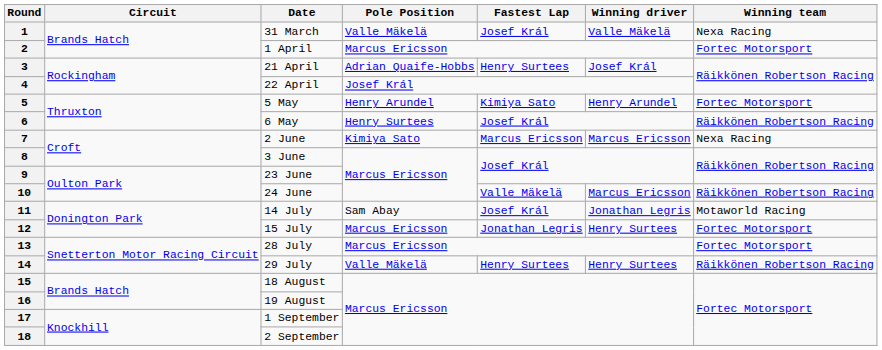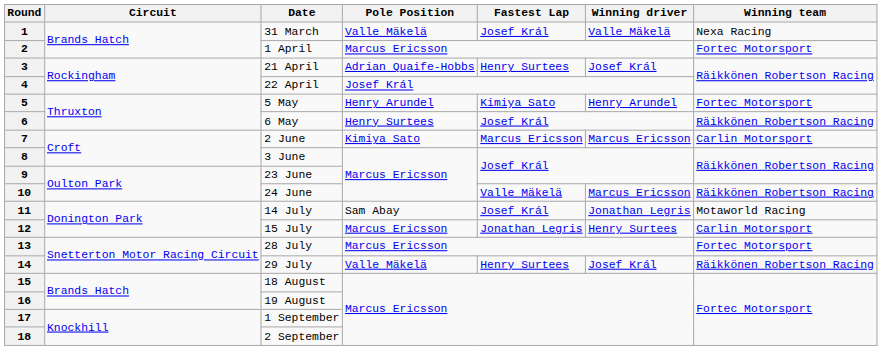 <table class="wikitable" style="font-size: 85%;">
 <tr>
 <th>Round</th>
 <th>Circuit</th>
 <th>Date</th>
 <th>Pole Position</th>
 <th>Fastest Lap</th>
 <th>Winning driver</th>
 <th>Winning team</th>
 </tr>
 <tr>
 <th>1</th>
 <td rowspan=2><a href='#'>Brands Hatch</a></td>
 <td>31 March</td>
 <td> <a href='#'>Valle Mäkelä</a></td>
 <td> <a href='#'>Josef Král</a></td>
 <td> <a href='#'>Valle Mäkelä</a></td>
 <td>Nexa Racing</td>
 </tr>
 <tr>
 <th>2</th>
 <td>1 April</td>
 <td colspan="3"> <a href='#'>Marcus Ericsson</a></td>
 <td><a href='#'>Fortec Motorsport</a></td>
 </tr>
 <tr>
 <th>3</th>
 <td rowspan=2><a href='#'>Rockingham</a></td>
 <td>21 April</td>
 <td nowrap> <a href='#'>Adrian Quaife-Hobbs</a></td>
 <td> <a href='#'>Henry Surtees</a></td>
 <td> <a href='#'>Josef Král</a></td>
 <td rowspan="2" nowrap=""><a href='#'>Räikkönen Robertson Racing</a></td>
 </tr>
 <tr>
 <th>4</th>
 <td>22 April</td>
 <td colspan="3"> <a href='#'>Josef Král</a></td>
 </tr>
 <tr>
 <th>5</th>
 <td rowspan=2><a href='#'>Thruxton</a></td>
 <td>5 May</td>
 <td> <a href='#'>Henry Arundel</a></td>
 <td> <a href='#'>Kimiya Sato</a></td>
 <td> <a href='#'>Henry Arundel</a></td>
 <td><a href='#'>Fortec Motorsport</a></td>
 </tr>
 <tr>
 <th>6</th>
 <td>6 May</td>
 <td> <a href='#'>Henry Surtees</a></td>
 <td colspan="2"> <a href='#'>Josef Král</a></td>
 <td><a href='#'>Räikkönen Robertson Racing</a></td>
 </tr>
 <tr>
 <th>7</th>
 <td rowspan=2><a href='#'>Croft</a></td>
 <td>2 June</td>
 <td> <a href='#'>Kimiya Sato</a></td>
 <td> <a href='#'>Marcus Ericsson</a></td>
 <td> <a href='#'>Marcus Ericsson</a></td>
-<td>Nexa Racing</td>
+<td><a href='#'>Carlin Motorsport</a></td>
 </tr>
 <tr>
 <th>8</th>
 <td>3 June</td>
 <td rowspan="3"> <a href='#'>Marcus Ericsson</a></td>
 <td colspan="2" rowspan="2"> <a href='#'>Josef Král</a></td>
 <td rowspan="2"><a href='#'>Räikkönen Robertson Racing</a></td>
 </tr>
 <tr>
 <th>9</th>
 <td rowspan=2><a href='#'>Oulton Park</a></td>
 <td>23 June</td>
 </tr>
 <tr>
 <th>10</th>
 <td>24 June</td>
 <td> <a href='#'>Valle Mäkelä</a></td>
 <td> <a href='#'>Marcus Ericsson</a></td>
 <td><a href='#'>Räikkönen Robertson Racing</a></td>
 </tr>
 <tr>
 <th>11</th>
 <td rowspan=2><a href='#'>Donington Park</a></td>
 <td>14 July</td>
 <td> Sam Abay</td>
 <td> <a href='#'>Josef Král</a></td>
 <td> <a href='#'>Jonathan Legris</a></td>
 <td>Motaworld Racing</td>
 </tr>
 <tr>
 <th>12</th>
 <td>15 July</td>
 <td> <a href='#'>Marcus Ericsson</a></td>
 <td> <a href='#'>Jonathan Legris</a></td>
 <td> <a href='#'>Henry Surtees</a></td>
-<td><a href='#'>Fortec Motorsport</a></td>
+<td><a href='#'>Carlin Motorsport</a></td>
 </tr>
 <tr>
 <th>13</th>
 <td rowspan=2 nowrap><a href='#'>Snetterton Motor Racing Circuit</a></td>
 <td>28 July</td>
 <td colspan="3" nowrap=""> <a href='#'>Marcus Ericsson</a></td>
 <td><a href='#'>Fortec Motorsport</a></td>
 </tr>
 <tr>
 <th>14</th>
 <td>29 July</td>
 <td> <a href='#'>Valle Mäkelä</a></td>
 <td> <a href='#'>Henry Surtees</a></td>
-<td> <a href='#'>Henry Surtees</a></td>
+<td> <a href='#'>Josef Král</a></td>
 <td><a href='#'>Räikkönen Robertson Racing</a></td>
 </tr>
 <tr>
 <th>15</th>
 <td rowspan=2><a href='#'>Brands Hatch</a></td>
 <td>18 August</td>
 <td colspan="3" rowspan="4"> <a href='#'>Marcus Ericsson</a></td>
 <td rowspan="4"><a href='#'>Fortec Motorsport</a></td>
 </tr>
 <tr>
 <th>16</th>
 <td>19 August</td>
 </tr>
 <tr>
 <th>17</th>
 <td rowspan=2><a href='#'>Knockhill</a></td>
 <td>1 September</td>
 </tr>
 <tr>
 <th>18</th>
 <td nowrap>2 September</td>
 </tr>
 </table>
